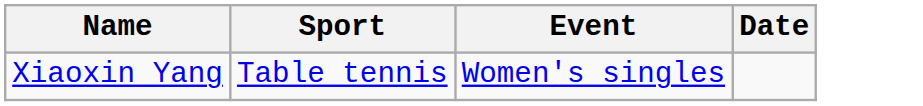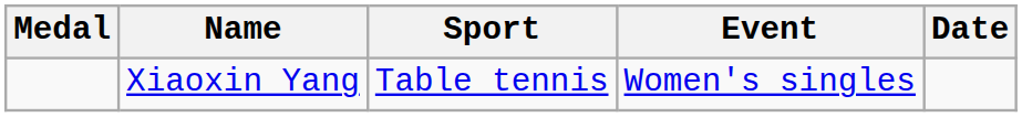 <table class="wikitable sortable" style="font-size: 95%;">
 <tr>
+<th>Medal</th>
 <th>Name</th>
 <th>Sport</th>
 <th>Event</th>
 <th>Date</th>
 </tr>
 <tr>
+<td></td>
 <td><a href='#'>Xiaoxin Yang</a></td>
 <td><a href='#'>Table tennis</a></td>
 <td><a href='#'>Women's singles</a></td>
 <td></td>
 </tr>
 </table>
